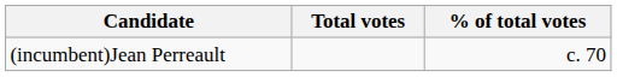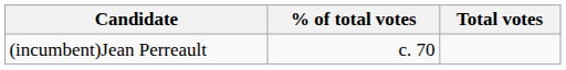 <table class="wikitable" width="475">
 <tr>
 <th align="left">Candidate</th>
+<th align="right">% of total votes</th>
 <th align="right">Total votes</th>
-<th align="right">% of total votes</th>
 </tr>
 <tr>
 <td align="left">(incumbent)Jean Perreault</td>
+<td align="right">c. 70</td>
 <td align="right"></td>
-<td align="right">c. 70</td>
 </tr>
 </table>
